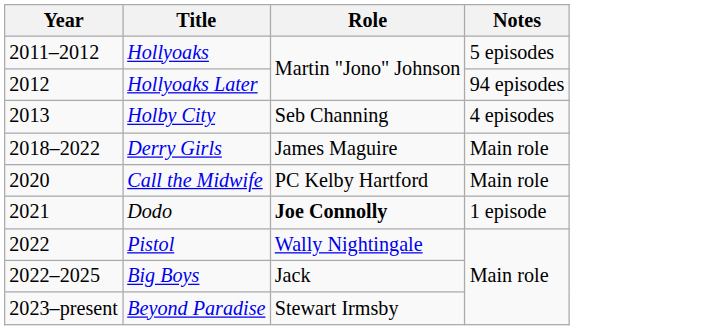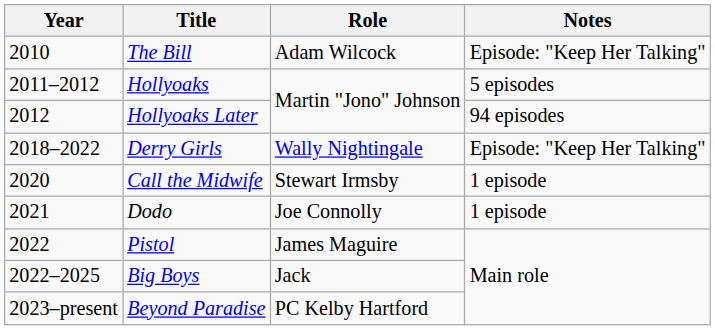 <table class="wikitable sortable">
 <tr>
 <th>Year</th>
 <th>Title</th>
 <th>Role</th>
 <th class="unsortable">Notes</th>
+</tr>
+<tr>
+<td>2010</td>
+<td data-sort-value="Bill, The"><em><a href='#'>The Bill</a></em></td>
+<td>Adam Wilcock</td>
+<td>Episode: "Keep Her Talking"</td>
 </tr>
 <tr>
 <td>2011–2012</td>
 <td><em><a href='#'>Hollyoaks</a></em></td>
 <td rowspan="2">Martin "Jono" Johnson</td>
 <td>5 episodes</td>
 </tr>
 <tr>
 <td>2012</td>
 <td><em><a href='#'>Hollyoaks Later</a></em></td>
 <td>94 episodes</td>
 </tr>
 <tr>
-<td>2013</td>
-<td><em><a href='#'>Holby City</a></em></td>
-<td>Seb Channing</td>
-<td>4 episodes</td>
-</tr>
-<tr>
 <td>2018–2022</td>
 <td><em><a href='#'>Derry Girls</a></em></td>
-<td>James Maguire</td>
-<td>Main role</td>
+<td><a href='#'>Wally Nightingale</a></td>
+<td>Episode: "Keep Her Talking"</td>
 </tr>
 <tr>
 <td>2020</td>
 <td><em><a href='#'>Call the Midwife</a></em></td>
-<td>PC Kelby Hartford</td>
-<td>Main role</td>
+<td>Stewart Irmsby</td>
+<td>1 episode</td>
 </tr>
 <tr>
 <td>2021</td>
 <td><em>Dodo</em></td>
-<td><strong>Joe Connolly</strong></td>
+<td>Joe Connolly</td>
 <td>1 episode</td>
 </tr>
 <tr>
 <td>2022</td>
 <td><em><a href='#'>Pistol</a></em></td>
-<td><a href='#'>Wally Nightingale</a></td>
+<td>James Maguire</td>
 <td rowspan="3">Main role</td>
 </tr>
 <tr>
 <td>2022–2025</td>
 <td><em><a href='#'>Big Boys</a></em></td>
 <td>Jack</td>
 </tr>
 <tr>
 <td>2023–present</td>
 <td><em><a href='#'>Beyond Paradise</a></em></td>
-<td>Stewart Irmsby</td>
+<td>PC Kelby Hartford</td>
 </tr>
 </table>
